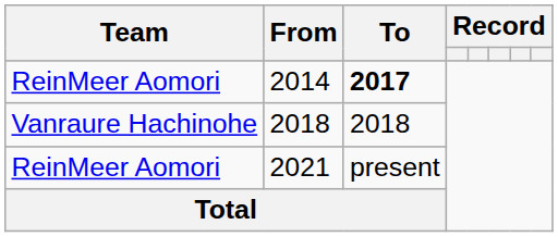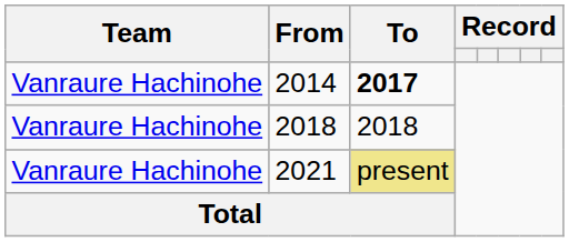 <table class=wikitable style="text-align:center">
 <tr>
 <th rowspan=2>Team</th>
 <th rowspan=2>From</th>
 <th rowspan=2>To</th>
 <th colspan=5>Record</th>
 </tr>
 <tr>
 <th></th>
 <th></th>
 <th></th>
 <th></th>
 <th></th>
 </tr>
 <tr>
-<td align=left><a href='#'>ReinMeer Aomori</a></td>
+<td align=left><a href='#'>Vanraure Hachinohe</a></td>
 <td align=left>2014</td>
 <td align=left><strong>2017<br></strong></td>
 </tr>
 <tr>
 <td align=left><a href='#'>Vanraure Hachinohe</a></td>
 <td align=left>2018</td>
 <td align=left>2018<br></td>
 </tr>
 <tr>
-<td align=left><a href='#'>ReinMeer Aomori</a></td>
+<td align=left><a href='#'>Vanraure Hachinohe</a></td>
 <td align=left>2021</td>
-<td align=left>present<br></td>
+<td align=left style="background: khaki;">present<br></td>
 </tr>
 <tr>
 <th colspan=3>Total<br></th>
 </tr>
 </table>
